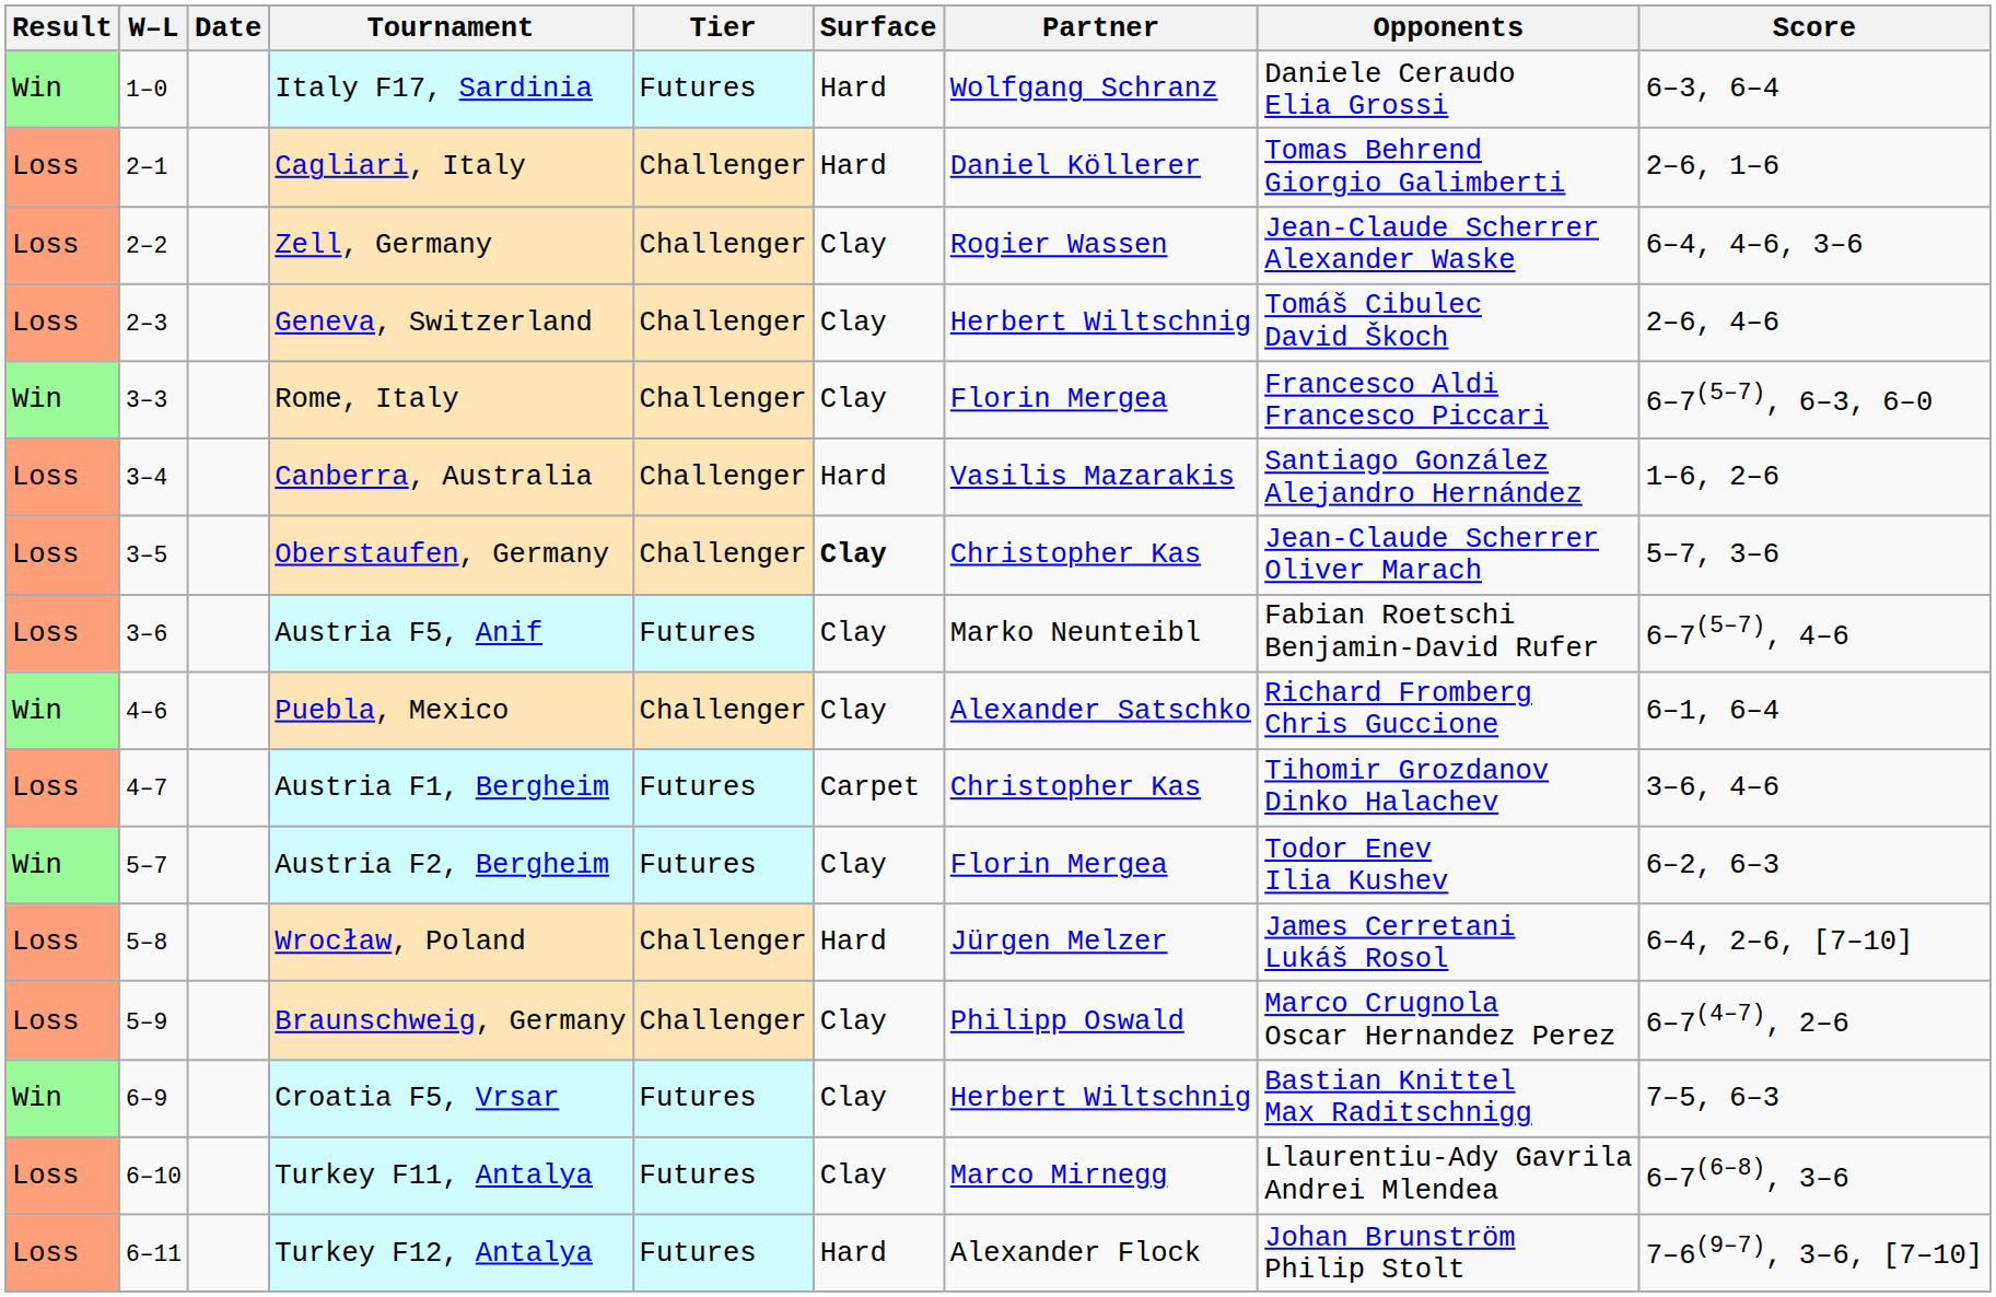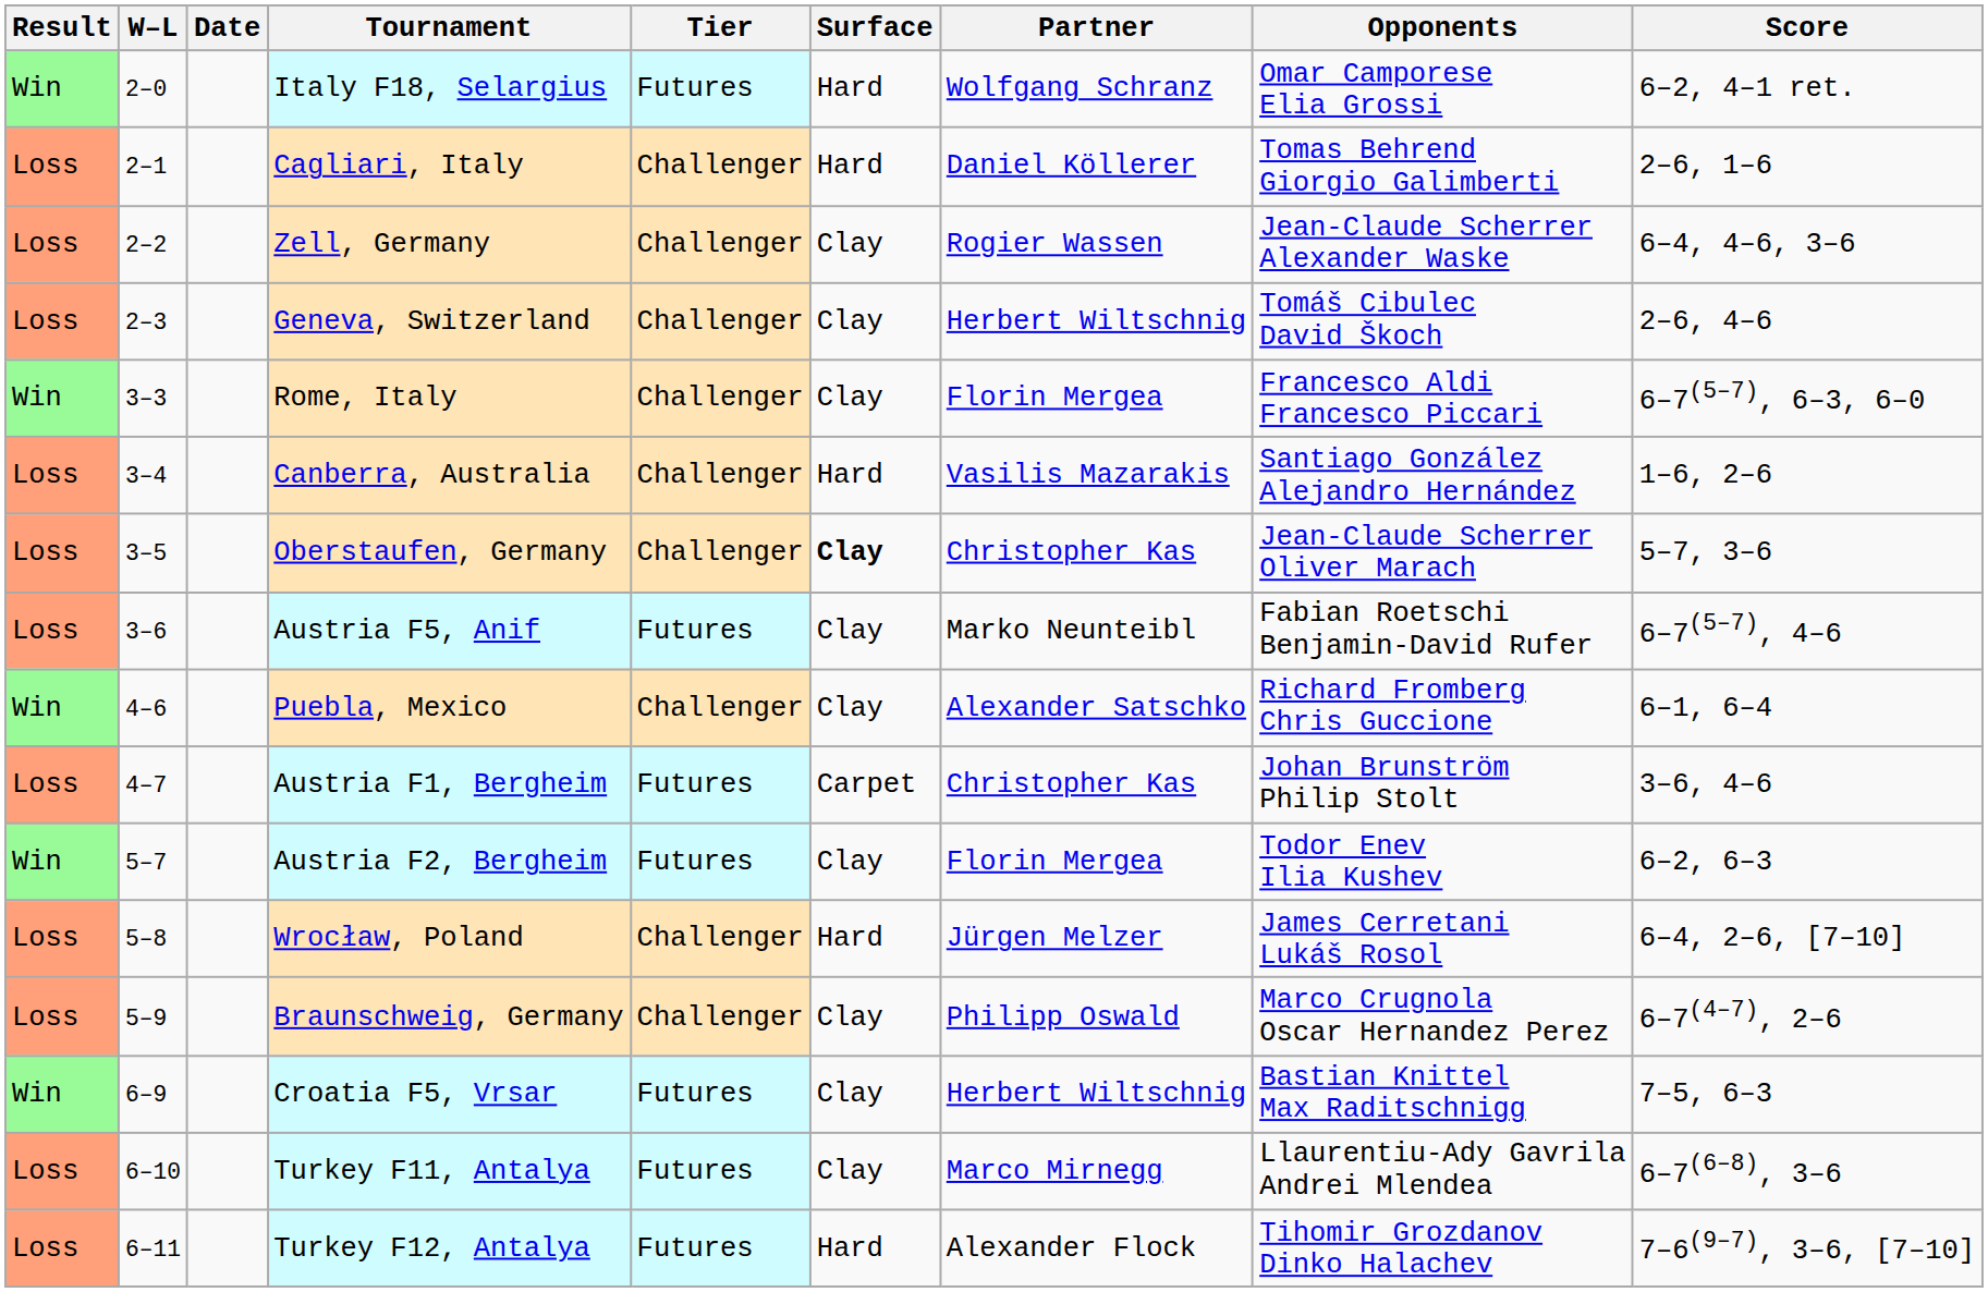 <table class="sortable wikitable">
 <tr>
 <th>Result</th>
 <th class="unsortable">W–L</th>
 <th>Date</th>
 <th>Tournament</th>
 <th>Tier</th>
 <th>Surface</th>
 <th>Partner</th>
 <th>Opponents</th>
 <th class="unsortable">Score</th>
 </tr>
 <tr>
 <td bgcolor=98FB98>Win</td>
-<td><small>1–0</small></td>
+<td><small>2–0</small></td>
 <td></td>
-<td style="background:#cffcff;">Italy F17, <a href='#'>Sardinia</a></td>
+<td style="background:#cffcff;">Italy F18, <a href='#'>Selargius</a></td>
 <td style="background:#cffcff;">Futures</td>
 <td>Hard</td>
 <td> <a href='#'>Wolfgang Schranz</a></td>
-<td> Daniele Ceraudo <br>  <a href='#'>Elia Grossi</a></td>
-<td>6–3, 6–4</td>
+<td> <a href='#'>Omar Camporese</a> <br>  <a href='#'>Elia Grossi</a></td>
+<td>6–2, 4–1 ret.</td>
 </tr>
 <tr>
 <td bgcolor=FFA07A>Loss</td>
 <td><small>2–1</small></td>
 <td></td>
 <td style="background:moccasin;"><a href='#'>Cagliari</a>, Italy</td>
 <td style="background:moccasin;">Challenger</td>
 <td>Hard</td>
 <td> <a href='#'>Daniel Köllerer</a></td>
 <td> <a href='#'>Tomas Behrend</a> <br>  <a href='#'>Giorgio Galimberti</a></td>
 <td>2–6, 1–6</td>
 </tr>
 <tr>
 <td bgcolor=FFA07A>Loss</td>
 <td><small>2–2</small></td>
 <td></td>
 <td style="background:moccasin;"><a href='#'>Zell</a>, Germany</td>
 <td style="background:moccasin;">Challenger</td>
 <td>Clay</td>
 <td> <a href='#'>Rogier Wassen</a></td>
 <td> <a href='#'>Jean-Claude Scherrer</a> <br>  <a href='#'>Alexander Waske</a></td>
 <td>6–4, 4–6, 3–6</td>
 </tr>
 <tr>
 <td bgcolor=FFA07A>Loss</td>
 <td><small>2–3</small></td>
 <td></td>
 <td style="background:moccasin;"><a href='#'>Geneva</a>, Switzerland</td>
 <td style="background:moccasin;">Challenger</td>
 <td>Clay</td>
 <td> <a href='#'>Herbert Wiltschnig</a></td>
 <td> <a href='#'>Tomáš Cibulec</a> <br>  <a href='#'>David Škoch</a></td>
 <td>2–6, 4–6</td>
 </tr>
 <tr>
 <td bgcolor=98FB98>Win</td>
 <td><small>3–3</small></td>
 <td></td>
 <td style="background:moccasin;">Rome, Italy</td>
 <td style="background:moccasin;">Challenger</td>
 <td>Clay</td>
 <td> <a href='#'>Florin Mergea</a></td>
 <td> <a href='#'>Francesco Aldi</a> <br>  <a href='#'>Francesco Piccari</a></td>
 <td>6–7<sup>(5–7)</sup>, 6–3, 6–0</td>
 </tr>
 <tr>
 <td bgcolor=FFA07A>Loss</td>
 <td><small>3–4</small></td>
 <td></td>
 <td style="background:moccasin;"><a href='#'>Canberra</a>, Australia</td>
 <td style="background:moccasin;">Challenger</td>
 <td>Hard</td>
 <td> <a href='#'>Vasilis Mazarakis</a></td>
 <td> <a href='#'>Santiago González</a> <br>  <a href='#'>Alejandro Hernández</a></td>
 <td>1–6, 2–6</td>
 </tr>
 <tr>
 <td bgcolor=FFA07A>Loss</td>
 <td><small>3–5</small></td>
 <td></td>
 <td style="background:moccasin;"><a href='#'>Oberstaufen</a>, Germany</td>
 <td style="background:moccasin;">Challenger</td>
 <td><strong>Clay</strong></td>
 <td> <a href='#'>Christopher Kas</a></td>
 <td> <a href='#'>Jean-Claude Scherrer</a> <br>  <a href='#'>Oliver Marach</a></td>
 <td>5–7, 3–6</td>
 </tr>
 <tr>
 <td bgcolor=FFA07A>Loss</td>
 <td><small>3–6</small></td>
 <td></td>
 <td style="background:#cffcff;">Austria F5, <a href='#'>Anif</a></td>
 <td style="background:#cffcff;">Futures</td>
 <td>Clay</td>
 <td> Marko Neunteibl</td>
 <td> Fabian Roetschi <br>  Benjamin-David Rufer</td>
 <td>6–7<sup>(5–7)</sup>, 4–6</td>
 </tr>
 <tr>
 <td bgcolor=98FB98>Win</td>
 <td><small>4–6</small></td>
 <td></td>
 <td style="background:moccasin;"><a href='#'>Puebla</a>, Mexico</td>
 <td style="background:moccasin;">Challenger</td>
 <td>Clay</td>
 <td> <a href='#'>Alexander Satschko</a></td>
 <td> <a href='#'>Richard Fromberg</a> <br>  <a href='#'>Chris Guccione</a></td>
 <td>6–1, 6–4</td>
 </tr>
 <tr>
 <td bgcolor=FFA07A>Loss</td>
 <td><small>4–7</small></td>
 <td></td>
 <td style="background:#cffcff;">Austria F1, <a href='#'>Bergheim</a></td>
 <td style="background:#cffcff;">Futures</td>
 <td>Carpet</td>
 <td> <a href='#'>Christopher Kas</a></td>
-<td> <a href='#'>Tihomir Grozdanov</a> <br>  <a href='#'>Dinko Halachev</a></td>
+<td> <a href='#'>Johan Brunström</a> <br>  Philip Stolt</td>
 <td>3–6, 4–6</td>
 </tr>
 <tr>
 <td bgcolor=98FB98>Win</td>
 <td><small>5–7</small></td>
 <td></td>
 <td style="background:#cffcff;">Austria F2, <a href='#'>Bergheim</a></td>
 <td style="background:#cffcff;">Futures</td>
 <td>Clay</td>
 <td> <a href='#'>Florin Mergea</a></td>
 <td> <a href='#'>Todor Enev</a> <br>  <a href='#'>Ilia Kushev</a></td>
 <td>6–2, 6–3</td>
 </tr>
 <tr>
 <td bgcolor=FFA07A>Loss</td>
 <td><small>5–8</small></td>
 <td></td>
 <td style="background:moccasin;"><a href='#'>Wrocław</a>, Poland</td>
 <td style="background:moccasin;">Challenger</td>
 <td>Hard</td>
 <td> <a href='#'>Jürgen Melzer</a></td>
 <td> <a href='#'>James Cerretani</a> <br>  <a href='#'>Lukáš Rosol</a></td>
 <td>6–4, 2–6, [7–10]</td>
 </tr>
 <tr>
 <td bgcolor=FFA07A>Loss</td>
 <td><small>5–9</small></td>
 <td></td>
 <td style="background:moccasin;"><a href='#'>Braunschweig</a>, Germany</td>
 <td style="background:moccasin;">Challenger</td>
 <td>Clay</td>
 <td> <a href='#'>Philipp Oswald</a></td>
 <td> <a href='#'>Marco Crugnola</a> <br>  Oscar Hernandez Perez</td>
 <td>6–7<sup>(4–7)</sup>, 2–6</td>
 </tr>
 <tr>
 <td bgcolor=98FB98>Win</td>
 <td><small>6–9</small></td>
 <td></td>
 <td style="background:#cffcff;">Croatia F5, <a href='#'>Vrsar</a></td>
 <td style="background:#cffcff;">Futures</td>
 <td>Clay</td>
 <td> <a href='#'>Herbert Wiltschnig</a></td>
 <td> <a href='#'>Bastian Knittel</a> <br>  <a href='#'>Max Raditschnigg</a></td>
 <td>7–5, 6–3</td>
 </tr>
 <tr>
 <td bgcolor=FFA07A>Loss</td>
 <td><small>6–10</small></td>
 <td></td>
 <td style="background:#cffcff;">Turkey F11, <a href='#'>Antalya</a></td>
 <td style="background:#cffcff;">Futures</td>
 <td>Clay</td>
 <td> <a href='#'>Marco Mirnegg</a></td>
 <td> Llaurentiu-Ady Gavrila <br>  Andrei Mlendea</td>
 <td>6–7<sup>(6–8)</sup>, 3–6</td>
 </tr>
 <tr>
 <td bgcolor=FFA07A>Loss</td>
 <td><small>6–11</small></td>
 <td></td>
 <td style="background:#cffcff;">Turkey F12, <a href='#'>Antalya</a></td>
 <td style="background:#cffcff;">Futures</td>
 <td>Hard</td>
 <td> Alexander Flock</td>
-<td> <a href='#'>Johan Brunström</a> <br>  Philip Stolt</td>
+<td> <a href='#'>Tihomir Grozdanov</a> <br>  <a href='#'>Dinko Halachev</a></td>
 <td>7–6<sup>(9–7)</sup>, 3–6, [7–10]</td>
 </tr>
 </table>
